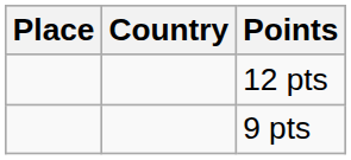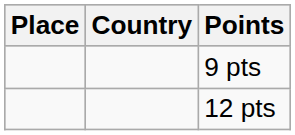 <table class=wikitable>
 <tr>
 <th>Place</th>
 <th>Country</th>
 <th>Points</th>
 </tr>
 <tr>
 <td align=center></td>
 <td></td>
-<td>12 pts</td>
+<td>9 pts</td>
 </tr>
 <tr>
 <td align=center></td>
 <td></td>
-<td>9 pts</td>
+<td>12 pts</td>
 </tr>
 </table>
